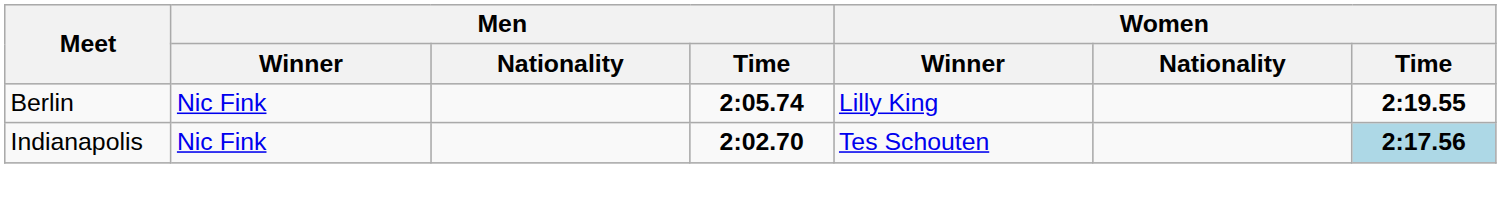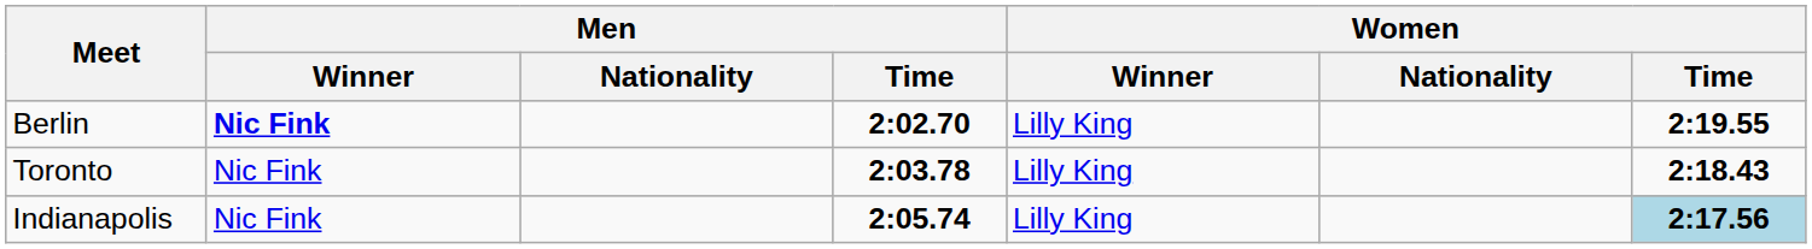 <table class="wikitable">
 <tr>
 <th width=100 rowspan=2>Meet</th>
 <th colspan=3>Men</th>
 <th colspan=3>Women</th>
 </tr>
 <tr>
 <th width=160>Winner</th>
 <th width=160>Nationality</th>
 <th width=85>Time</th>
 <th width=160>Winner</th>
 <th width=160>Nationality</th>
 <th width=85>Time</th>
 </tr>
 <tr>
 <td>Berlin</td>
+<td><strong><a href='#'>Nic Fink</a></strong></td>
+<td></td>
+<td align=center><strong>2:02.70</strong></td>
+<td><a href='#'>Lilly King</a></td>
+<td></td>
+<td align=center><strong>2:19.55</strong></td>
+</tr>
+<tr>
+<td>Toronto</td>
+<td><a href='#'>Nic Fink</a></td>
+<td></td>
+<td align=center><strong>2:03.78</strong></td>
+<td><a href='#'>Lilly King</a></td>
+<td></td>
+<td align=center><strong>2:18.43</strong></td>
+</tr>
+<tr>
+<td>Indianapolis</td>
 <td><a href='#'>Nic Fink</a></td>
 <td></td>
 <td align=center><strong>2:05.74</strong></td>
 <td><a href='#'>Lilly King</a></td>
 <td></td>
-<td align=center><strong>2:19.55</strong></td>
-</tr>
-<tr>
-<td>Indianapolis</td>
-<td><a href='#'>Nic Fink</a></td>
-<td></td>
-<td align=center><strong>2:02.70</strong></td>
-<td><a href='#'>Tes Schouten</a></td>
-<td></td>
 <td align=center style="background: lightblue;"><strong>2:17.56</strong></td>
 </tr>
 </table>
